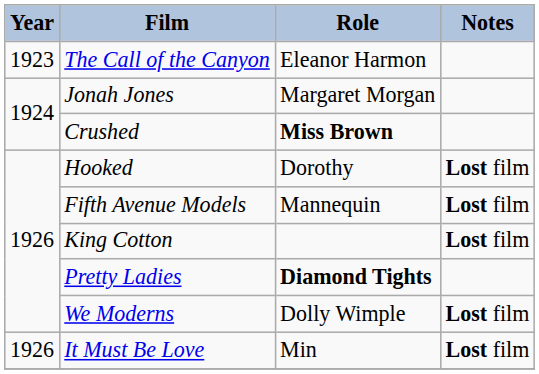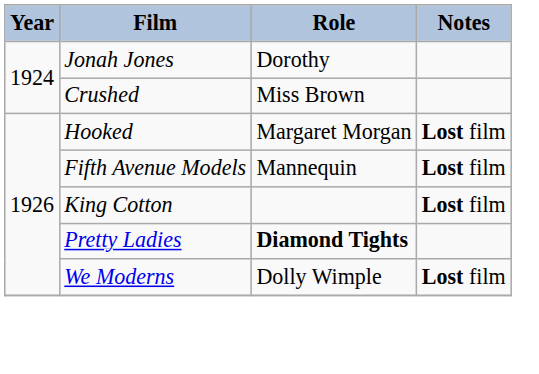 <table class="wikitable" style="font-size:90%;">
 <tr>
 <th style="background:#B0C4DE;">Year</th>
 <th style="background:#B0C4DE;">Film</th>
 <th style="background:#B0C4DE;">Role</th>
 <th style="background:#B0C4DE;">Notes</th>
 </tr>
 <tr>
-<td>1923</td>
-<td><em><a href='#'>The Call of the Canyon</a></em></td>
-<td>Eleanor Harmon</td>
-<td></td>
-</tr>
-<tr>
 <td rowspan=2>1924</td>
 <td><em>Jonah Jones</em></td>
-<td>Margaret Morgan</td>
+<td>Dorothy</td>
 <td></td>
 </tr>
 <tr>
 <td><em>Crushed</em></td>
-<td><strong>Miss Brown</strong></td>
+<td>Miss Brown</td>
 <td></td>
 </tr>
 <tr>
 <td rowspan=5>1926</td>
 <td><em>Hooked</em></td>
-<td>Dorothy</td>
+<td>Margaret Morgan</td>
 <td><strong>Lost</strong> film</td>
 </tr>
 <tr>
 <td><em>Fifth Avenue Models</em></td>
 <td>Mannequin</td>
 <td><strong>Lost</strong> film</td>
 </tr>
 <tr>
 <td><em>King Cotton</em></td>
 <td></td>
 <td><strong>Lost</strong> film</td>
 </tr>
 <tr>
 <td><em><a href='#'>Pretty Ladies</a></em></td>
 <td><strong>Diamond Tights</strong></td>
 <td></td>
 </tr>
 <tr>
 <td><em><a href='#'>We Moderns</a></em></td>
 <td>Dolly Wimple</td>
 <td><strong>Lost</strong> film</td>
 </tr>
 <tr>
-<td>1926</td>
-<td><em><a href='#'>It Must Be Love</a></em></td>
-<td>Min</td>
-<td><strong>Lost</strong> film</td>
-</tr>
-<tr>
 </tr>
 </table>
